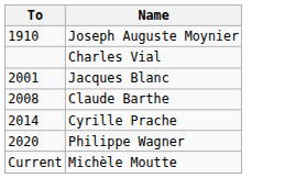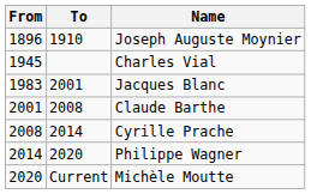 <table class="wikitable">
 <tr>
+<th>From</th>
 <th>To</th>
 <th>Name</th>
 </tr>
 <tr>
+<td>1896</td>
 <td>1910</td>
 <td>Joseph Auguste Moynier</td>
 </tr>
 <tr>
+<td>1945</td>
 <td></td>
 <td>Charles Vial</td>
 </tr>
 <tr>
+<td>1983</td>
 <td>2001</td>
 <td>Jacques Blanc</td>
 </tr>
 <tr>
+<td>2001</td>
 <td>2008</td>
 <td>Claude Barthe</td>
 </tr>
 <tr>
+<td>2008</td>
 <td>2014</td>
 <td>Cyrille Prache</td>
 </tr>
 <tr>
+<td>2014</td>
 <td>2020</td>
 <td>Philippe Wagner</td>
 </tr>
 <tr>
+<td>2020</td>
 <td>Current</td>
 <td>Michèle Moutte</td>
 </tr>
 </table>
